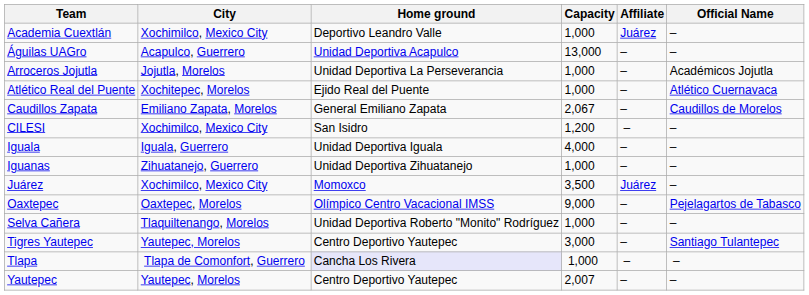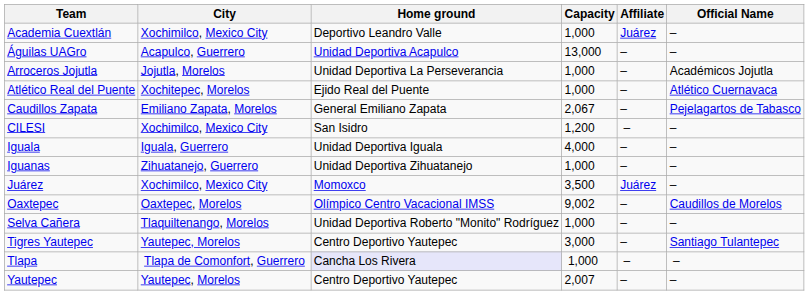 <table class="wikitable sortable">
 <tr>
 <th>Team</th>
 <th>City</th>
 <th>Home ground</th>
 <th>Capacity</th>
 <th>Affiliate</th>
 <th>Official Name</th>
 </tr>
 <tr>
 <td><a href='#'>Academia Cuextlán</a></td>
 <td><a href='#'>Xochimilco</a>, <a href='#'>Mexico City</a></td>
 <td>Deportivo Leandro Valle</td>
 <td>1,000</td>
 <td><a href='#'>Juárez</a></td>
 <td>–</td>
 </tr>
 <tr>
 <td><a href='#'>Águilas UAGro</a></td>
 <td><a href='#'>Acapulco</a>, <a href='#'>Guerrero</a></td>
 <td><a href='#'>Unidad Deportiva Acapulco</a></td>
 <td>13,000</td>
 <td>–</td>
 <td>–</td>
 </tr>
 <tr>
 <td><a href='#'>Arroceros Jojutla</a></td>
 <td><a href='#'>Jojutla</a>, <a href='#'>Morelos</a></td>
 <td>Unidad Deportiva La Perseverancia</td>
 <td>1,000</td>
 <td>–</td>
 <td>Académicos Jojutla</td>
 </tr>
 <tr>
 <td><a href='#'>Atlético Real del Puente</a></td>
 <td><a href='#'>Xochitepec</a>, <a href='#'>Morelos</a></td>
 <td>Ejido Real del Puente</td>
 <td>1,000</td>
 <td>–</td>
 <td><a href='#'>Atlético Cuernavaca</a></td>
 </tr>
 <tr>
 <td><a href='#'>Caudillos Zapata</a></td>
 <td><a href='#'>Emiliano Zapata</a>, <a href='#'>Morelos</a></td>
 <td>General Emiliano Zapata</td>
 <td>2,067</td>
 <td>–</td>
-<td><a href='#'>Caudillos de Morelos</a></td>
+<td><a href='#'>Pejelagartos de Tabasco</a></td>
 </tr>
 <tr>
 <td><a href='#'>CILESI</a></td>
 <td><a href='#'>Xochimilco</a>, <a href='#'>Mexico City</a></td>
 <td>San Isidro</td>
 <td>1,200</td>
 <td> –</td>
 <td>–</td>
 </tr>
 <tr>
 <td><a href='#'>Iguala</a></td>
 <td><a href='#'>Iguala</a>, <a href='#'>Guerrero</a></td>
 <td>Unidad Deportiva Iguala</td>
 <td>4,000</td>
 <td>–</td>
 <td>–</td>
 </tr>
 <tr>
 <td><a href='#'>Iguanas</a></td>
 <td><a href='#'>Zihuatanejo</a>, <a href='#'>Guerrero</a></td>
 <td>Unidad Deportiva Zihuatanejo</td>
 <td>1,000</td>
 <td>–</td>
 <td>–</td>
 </tr>
 <tr>
 <td><a href='#'>Juárez</a></td>
 <td><a href='#'>Xochimilco</a>, <a href='#'>Mexico City</a></td>
 <td><a href='#'>Momoxco</a></td>
 <td>3,500</td>
 <td><a href='#'>Juárez</a></td>
 <td>–</td>
 </tr>
 <tr>
 <td><a href='#'>Oaxtepec</a></td>
 <td><a href='#'>Oaxtepec</a>, <a href='#'>Morelos</a></td>
 <td><a href='#'>Olímpico Centro Vacacional IMSS</a></td>
-<td>9,000</td>
+<td>9,002</td>
 <td>–</td>
-<td><a href='#'>Pejelagartos de Tabasco</a></td>
+<td><a href='#'>Caudillos de Morelos</a></td>
 </tr>
 <tr>
 <td><a href='#'>Selva Cañera</a></td>
 <td><a href='#'>Tlaquiltenango</a>, <a href='#'>Morelos</a></td>
 <td>Unidad Deportiva Roberto "Monito" Rodríguez</td>
 <td>1,000</td>
 <td>–</td>
 <td>–</td>
 </tr>
 <tr>
 <td><a href='#'>Tigres Yautepec</a></td>
 <td><a href='#'>Yautepec, Morelos</a></td>
 <td>Centro Deportivo Yautepec</td>
 <td>3,000</td>
 <td>–</td>
 <td><a href='#'>Santiago Tulantepec</a></td>
 </tr>
 <tr>
 <td><a href='#'>Tlapa</a> </td>
 <td> <a href='#'>Tlapa de Comonfort</a>, <a href='#'>Guerrero</a> </td>
 <td style="background: lavender;">Cancha Los Rivera </td>
 <td> 1,000</td>
 <td> – </td>
 <td> –</td>
 </tr>
 <tr>
 <td><a href='#'>Yautepec</a></td>
 <td><a href='#'>Yautepec</a>, <a href='#'>Morelos</a></td>
 <td>Centro Deportivo Yautepec</td>
 <td>2,007</td>
 <td>–</td>
 <td>–</td>
 </tr>
 </table>
